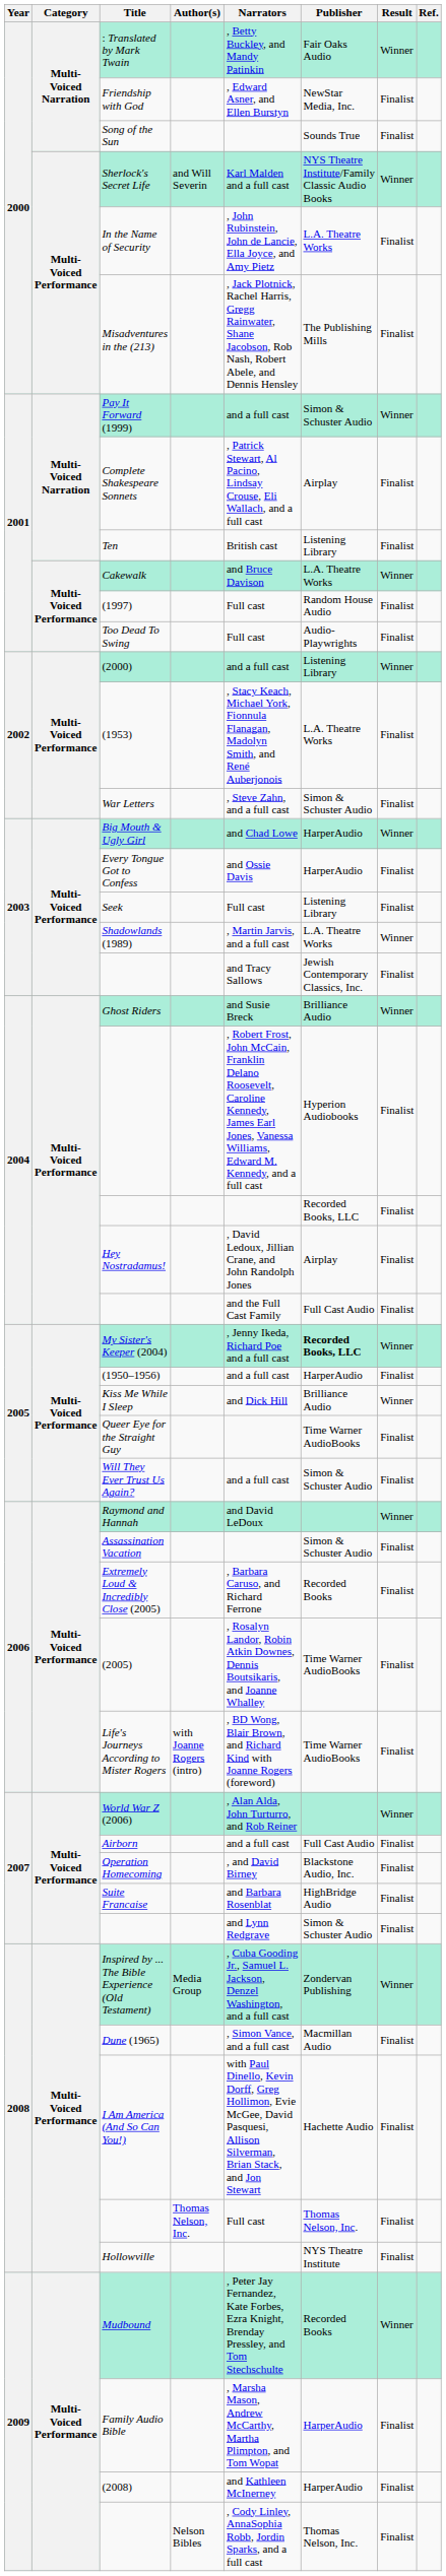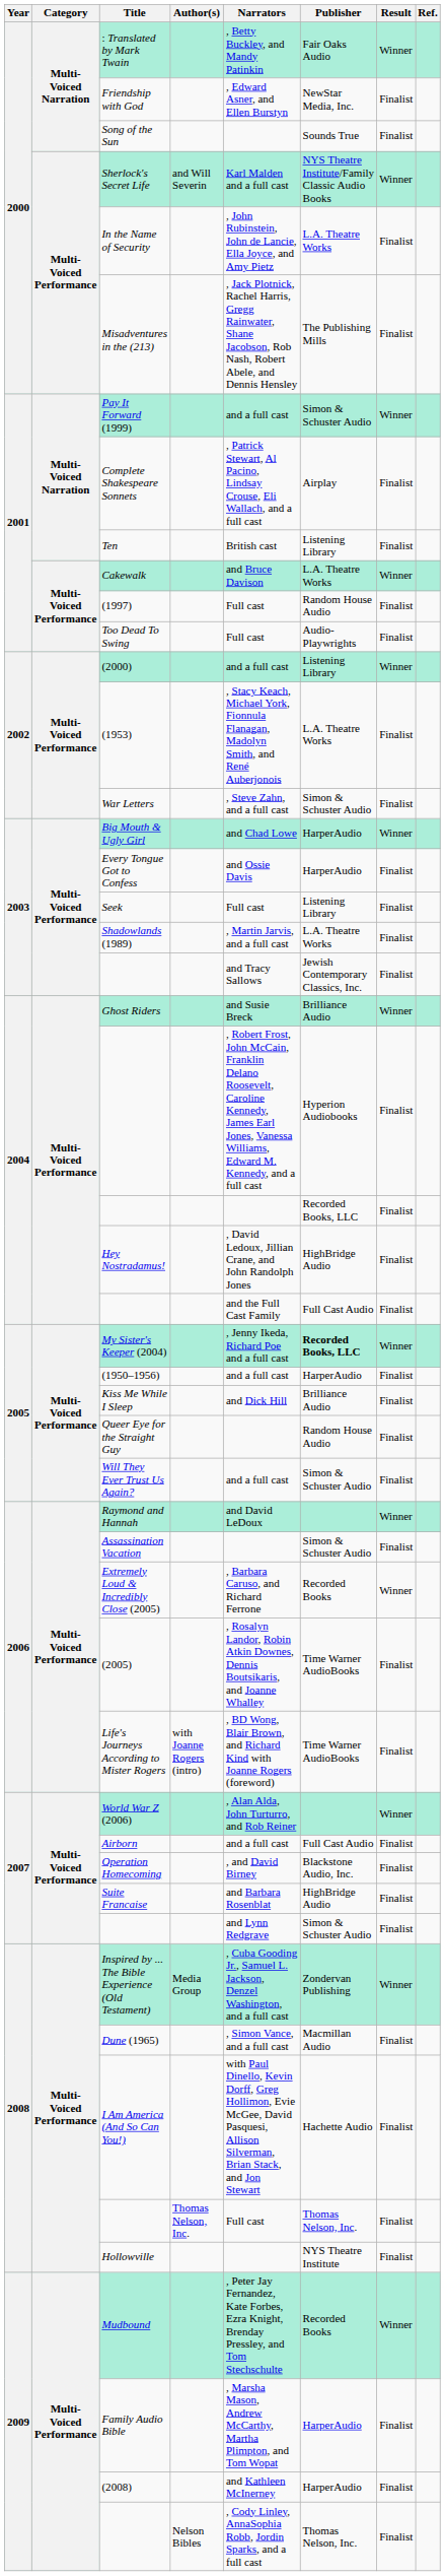 <table class="wikitable sortable mw-collapsible" style="width:100%">
 <tr>
 <th scope="col" width="5%">Year</th>
 <th scope="col" width="5%">Category</th>
 <th scope="col" width="15%">Title</th>
 <th scope="col" width="15%">Author(s)</th>
 <th scope="col" width="40%">Narrators</th>
 <th scope="col" width="10%">Publisher</th>
 <th scope="col" width="5%">Result</th>
 <th scope="col" width="5%">Ref.</th>
 </tr>
 <tr style="background:#ABEED9">
 <th rowspan="6">2000</th>
 <th rowspan="3">Multi-Voiced Narration</th>
 <td><em></em>: <em>Translated by Mark Twain</em></td>
 <td></td>
 <td>, <a href='#'>Betty Buckley</a>, and <a href='#'>Mandy Patinkin</a></td>
 <td>Fair Oaks Audio</td>
 <td>Winner</td>
 <td></td>
 </tr>
 <tr>
 <td><em>Friendship with God</em></td>
 <td></td>
 <td>, <a href='#'>Edward Asner</a>, and <a href='#'>Ellen Burstyn</a></td>
 <td>NewStar Media, Inc.</td>
 <td>Finalist</td>
 <td></td>
 </tr>
 <tr>
 <td><em>Song of the Sun</em></td>
 <td></td>
 <td></td>
 <td>Sounds True</td>
 <td>Finalist</td>
 <td></td>
 </tr>
 <tr style="background:#ABEED9">
 <th rowspan="3">Multi-Voiced Performance</th>
 <td><em>Sherlock's Secret Life</em></td>
 <td> and Will Severin</td>
 <td><a href='#'>Karl Malden</a> and a full cast</td>
 <td><a href='#'>NYS Theatre Institute</a>/Family Classic Audio Books</td>
 <td>Winner</td>
 <td></td>
 </tr>
 <tr>
 <td><em>In the Name of Security</em></td>
 <td></td>
 <td>, <a href='#'>John Rubinstein</a>, <a href='#'>John de Lancie</a>, <a href='#'>Ella Joyce</a>, and <a href='#'>Amy Pietz</a></td>
 <td><a href='#'>L.A. Theatre Works</a></td>
 <td>Finalist</td>
 <td></td>
 </tr>
 <tr>
 <td><br><em>Misadventures in the (213)</em></td>
 <td></td>
 <td>, <a href='#'>Jack Plotnick</a>, Rachel Harris, <a href='#'>Gregg Rainwater</a>, <a href='#'>Shane Jacobson</a>, Rob Nash, Robert Abele, and Dennis Hensley</td>
 <td>The Publishing Mills</td>
 <td>Finalist</td>
 <td></td>
 </tr>
 <tr style="background:#ABEED9">
 <th rowspan="6">2001</th>
 <th rowspan="3">Multi-Voiced Narration</th>
 <td><em><a href='#'>Pay It Forward</a></em> (1999)</td>
 <td></td>
 <td> and a full cast</td>
 <td>Simon & Schuster Audio</td>
 <td>Winner</td>
 <td></td>
 </tr>
 <tr>
 <td><em>Complete Shakespeare Sonnets</em></td>
 <td></td>
 <td>, <a href='#'>Patrick Stewart</a>, <a href='#'>Al Pacino</a>, <a href='#'>Lindsay Crouse</a>, <a href='#'>Eli Wallach</a>, and a full cast</td>
 <td>Airplay</td>
 <td>Finalist</td>
 <td></td>
 </tr>
 <tr>
 <td><em>Ten</em></td>
 <td></td>
 <td>British cast</td>
 <td>Listening Library</td>
 <td>Finalist</td>
 <td></td>
 </tr>
 <tr style="background:#ABEED9">
 <th rowspan="3">Multi-Voiced Performance</th>
 <td><em>Cakewalk</em></td>
 <td></td>
 <td> and <a href='#'>Bruce Davison</a></td>
 <td>L.A. Theatre Works</td>
 <td>Winner</td>
 <td></td>
 </tr>
 <tr>
 <td><em></em> (1997)</td>
 <td></td>
 <td>Full cast</td>
 <td>Random House Audio</td>
 <td>Finalist</td>
 <td></td>
 </tr>
 <tr>
 <td><em>Too Dead To Swing</em></td>
 <td></td>
 <td>Full cast</td>
 <td>Audio-Playwrights</td>
 <td>Finalist</td>
 <td></td>
 </tr>
 <tr style="background:#ABEED9">
 <th rowspan="3">2002</th>
 <th rowspan="3">Multi-Voiced Performance</th>
 <td><em></em> (2000)</td>
 <td></td>
 <td> and a full cast</td>
 <td>Listening Library</td>
 <td>Winner</td>
 <td></td>
 </tr>
 <tr>
 <td><em></em> (1953)</td>
 <td></td>
 <td>, <a href='#'>Stacy Keach</a>, <a href='#'>Michael York</a>, <a href='#'>Fionnula Flanagan</a>, <a href='#'>Madolyn Smith</a>, and <a href='#'>René Auberjonois</a></td>
 <td>L.A. Theatre Works</td>
 <td>Finalist</td>
 <td></td>
 </tr>
 <tr>
 <td><em>War Letters</em></td>
 <td></td>
 <td>, <a href='#'>Steve Zahn</a>, and a full cast</td>
 <td>Simon & Schuster Audio</td>
 <td>Finalist</td>
 <td></td>
 </tr>
 <tr style="background:#ABEED9">
 <th rowspan="5">2003</th>
 <th rowspan="5">Multi-Voiced Performance</th>
 <td><em><a href='#'>Big Mouth & Ugly Girl</a></em></td>
 <td></td>
 <td> and <a href='#'>Chad Lowe</a></td>
 <td>HarperAudio</td>
 <td>Winner</td>
 <td></td>
 </tr>
 <tr>
 <td><em>Every Tongue Got to Confess</em></td>
 <td></td>
 <td> and <a href='#'>Ossie Davis</a></td>
 <td>HarperAudio</td>
 <td>Finalist</td>
 <td></td>
 </tr>
 <tr>
 <td><em>Seek</em></td>
 <td></td>
 <td>Full cast</td>
 <td>Listening Library</td>
 <td>Finalist</td>
 <td></td>
 </tr>
 <tr>
 <td><em><a href='#'>Shadowlands</a></em> (1989)</td>
 <td></td>
 <td>, <a href='#'>Martin Jarvis</a>, and a full cast</td>
 <td>L.A. Theatre Works</td>
-<td>Winner</td>
+<td>Finalist</td>
 <td></td>
 </tr>
 <tr>
 <td><em></em></td>
 <td></td>
 <td> and Tracy Sallows</td>
 <td>Jewish Contemporary Classics, Inc.</td>
 <td>Finalist</td>
 <td></td>
 </tr>
 <tr style="background:#ABEED9">
 <th rowspan="5">2004</th>
 <th rowspan="5">Multi-Voiced Performance</th>
 <td><em>Ghost Riders</em></td>
 <td></td>
 <td> and Susie Breck</td>
 <td>Brilliance Audio</td>
 <td>Winner</td>
 <td></td>
 </tr>
 <tr>
 <td><em></em></td>
 <td></td>
 <td>, <a href='#'>Robert Frost</a>, <a href='#'>John McCain</a>, <a href='#'>Franklin Delano Roosevelt</a>, <a href='#'>Caroline Kennedy</a>, <a href='#'>James Earl Jones</a>, <a href='#'>Vanessa Williams</a>, <a href='#'>Edward M. Kennedy</a>, and a full cast</td>
 <td>Hyperion Audiobooks</td>
 <td>Finalist</td>
 <td></td>
 </tr>
 <tr>
 <td><em></em></td>
 <td></td>
 <td></td>
 <td>Recorded Books, LLC</td>
 <td>Finalist</td>
 <td></td>
 </tr>
 <tr>
 <td><em><a href='#'>Hey Nostradamus!</a></em></td>
 <td></td>
 <td>, David Ledoux, Jillian Crane, and John Randolph Jones</td>
-<td>Airplay</td>
+<td>HighBridge Audio</td>
 <td>Finalist</td>
 <td></td>
 </tr>
 <tr>
 <td><em></em></td>
 <td></td>
 <td> and the Full Cast Family</td>
 <td>Full Cast Audio</td>
 <td>Finalist</td>
 <td></td>
 </tr>
 <tr style="background:#ABEED9">
 <th rowspan="5">2005</th>
 <th rowspan="5">Multi-Voiced Performance</th>
 <td><em><a href='#'>My Sister's Keeper</a></em> (2004)</td>
 <td></td>
 <td>, Jenny Ikeda, <a href='#'>Richard Poe</a> and a full cast</td>
 <td><strong>Recorded Books, LLC</strong></td>
 <td>Winner</td>
 <td></td>
 </tr>
 <tr>
 <td><em></em> (1950–1956)</td>
 <td></td>
 <td> and a full cast</td>
 <td>HarperAudio</td>
 <td>Finalist</td>
 <td></td>
 </tr>
 <tr>
 <td><em>Kiss Me While I Sleep</em></td>
 <td></td>
 <td> and <a href='#'>Dick Hill</a></td>
 <td>Brilliance Audio</td>
-<td>Winner</td>
+<td>Finalist</td>
 <td></td>
 </tr>
 <tr>
 <td><em>Queer Eye for the Straight Guy</em></td>
 <td></td>
 <td></td>
-<td>Time Warner AudioBooks</td>
+<td>Random House Audio</td>
 <td>Finalist</td>
 <td></td>
 </tr>
 <tr>
 <td><em><a href='#'>Will They Ever Trust Us Again?</a></em></td>
 <td></td>
 <td> and a full cast</td>
 <td>Simon & Schuster Audio</td>
 <td>Finalist</td>
 <td></td>
 </tr>
 <tr style="background:#ABEED9">
 <th rowspan="5">2006</th>
 <th rowspan="5">Multi-Voiced Performance</th>
 <td><em>Raymond and Hannah</em></td>
 <td></td>
 <td> and David LeDoux</td>
 <td></td>
 <td>Winner</td>
 <td></td>
 </tr>
 <tr>
 <td><em><a href='#'>Assassination Vacation</a></em></td>
 <td></td>
 <td></td>
 <td>Simon & Schuster Audio</td>
 <td>Finalist</td>
 <td></td>
 </tr>
 <tr>
 <td><em><a href='#'>Extremely Loud & Incredibly Close</a></em> (2005)</td>
 <td></td>
 <td>, <a href='#'>Barbara Caruso</a>, and Richard Ferrone</td>
 <td>Recorded Books</td>
-<td>Finalist</td>
+<td>Winner</td>
 <td></td>
 </tr>
 <tr>
 <td><em></em> (2005)</td>
 <td></td>
 <td>, <a href='#'>Rosalyn Landor</a>, <a href='#'>Robin Atkin Downes</a>, <a href='#'>Dennis Boutsikaris</a>, and <a href='#'>Joanne Whalley</a></td>
 <td>Time Warner AudioBooks</td>
 <td>Finalist</td>
 <td></td>
 </tr>
 <tr>
 <td><em>Life's Journeys According to Mister Rogers</em></td>
 <td> with <a href='#'>Joanne Rogers</a> (intro)</td>
 <td>, <a href='#'>BD Wong</a>, <a href='#'>Blair Brown</a>, and <a href='#'>Richard Kind</a> with <a href='#'>Joanne Rogers</a> (foreword)</td>
 <td>Time Warner AudioBooks</td>
 <td>Finalist</td>
 <td></td>
 </tr>
 <tr style="background:#ABEED9">
 <th rowspan="5">2007</th>
 <th rowspan="5">Multi-Voiced Performance</th>
 <td><em><a href='#'>World War Z</a></em> (2006)</td>
 <td></td>
 <td>, <a href='#'>Alan Alda</a>, <a href='#'>John Turturro</a>, and <a href='#'>Rob Reiner</a></td>
 <td></td>
 <td>Winner</td>
 <td></td>
 </tr>
 <tr>
 <td><em><a href='#'>Airborn</a></em></td>
 <td></td>
 <td> and a full cast</td>
 <td>Full Cast Audio</td>
 <td>Finalist</td>
 <td></td>
 </tr>
 <tr>
 <td><em><a href='#'>Operation Homecoming</a></em></td>
 <td></td>
 <td>, and <a href='#'>David Birney</a></td>
 <td>Blackstone Audio, Inc.</td>
 <td>Finalist</td>
 <td></td>
 </tr>
 <tr>
 <td><em><a href='#'>Suite Francaise</a></em></td>
 <td></td>
 <td> and <a href='#'>Barbara Rosenblat</a></td>
 <td>HighBridge Audio</td>
 <td>Finalist</td>
 <td></td>
 </tr>
 <tr>
 <td><em></em></td>
 <td></td>
 <td> and <a href='#'>Lynn Redgrave</a></td>
 <td>Simon & Schuster Audio</td>
 <td>Finalist</td>
 <td></td>
 </tr>
 <tr style="background:#ABEED9">
 <th rowspan="5">2008</th>
 <th rowspan="5">Multi-Voiced Performance</th>
 <td><em>Inspired by ... The Bible Experience (Old Testament)</em></td>
 <td>Media Group</td>
 <td>, <a href='#'>Cuba Gooding Jr.</a>, <a href='#'>Samuel L. Jackson</a>, <a href='#'>Denzel Washington</a>, and a full cast</td>
 <td>Zondervan Publishing</td>
 <td>Winner</td>
 <td></td>
 </tr>
 <tr>
 <td><em><a href='#'>Dune</a></em> (1965)</td>
 <td></td>
 <td>, <a href='#'>Simon Vance</a>, and a full cast</td>
 <td>Macmillan Audio</td>
 <td>Finalist</td>
 <td></td>
 </tr>
 <tr>
 <td><em><a href='#'>I Am America (And So Can You!)</a></em></td>
 <td></td>
 <td> with <a href='#'>Paul Dinello</a>, <a href='#'>Kevin Dorff</a>, <a href='#'>Greg Hollimon</a>, Evie McGee, David Pasquesi, <a href='#'>Allison Silverman</a>, <a href='#'>Brian Stack</a>, and <a href='#'>Jon Stewart</a></td>
 <td>Hachette Audio</td>
 <td>Finalist</td>
 <td></td>
 </tr>
 <tr>
 <td><em></em></td>
 <td><a href='#'>Thomas Nelson, Inc</a>.</td>
 <td>Full cast</td>
 <td><a href='#'>Thomas Nelson, Inc</a>.</td>
 <td>Finalist</td>
 <td></td>
 </tr>
 <tr>
 <td><em>Hollowville</em></td>
 <td></td>
 <td></td>
 <td>NYS Theatre Institute</td>
 <td>Finalist</td>
 <td></td>
 </tr>
 <tr style="background:#ABEED9">
 <th rowspan="4">2009</th>
 <th rowspan="4">Multi-Voiced Performance</th>
 <td><em><a href='#'>Mudbound</a></em></td>
 <td></td>
 <td>, Peter Jay Fernandez, Kate Forbes, Ezra Knight, Brenday Pressley, and <a href='#'>Tom Stechschulte</a></td>
 <td>Recorded Books</td>
 <td>Winner</td>
 <td></td>
 </tr>
 <tr>
 <td><em>Family Audio Bible</em></td>
 <td></td>
 <td>, <a href='#'>Marsha Mason</a>, <a href='#'>Andrew McCarthy</a>, <a href='#'>Martha Plimpton</a>, and <a href='#'>Tom Wopat</a></td>
 <td><a href='#'>HarperAudio</a></td>
 <td>Finalist</td>
 <td></td>
 </tr>
 <tr>
 <td><em></em> (2008)</td>
 <td></td>
 <td>  and <a href='#'>Kathleen McInerney</a></td>
 <td>HarperAudio</td>
 <td>Finalist</td>
 <td></td>
 </tr>
 <tr>
 <td><em></em></td>
 <td>Nelson Bibles</td>
 <td>, <a href='#'>Cody Linley</a>, <a href='#'>AnnaSophia Robb</a>, <a href='#'>Jordin Sparks</a>, and a full cast</td>
 <td>Thomas Nelson, Inc.</td>
 <td>Finalist</td>
 <td></td>
 </tr>
 </table>
